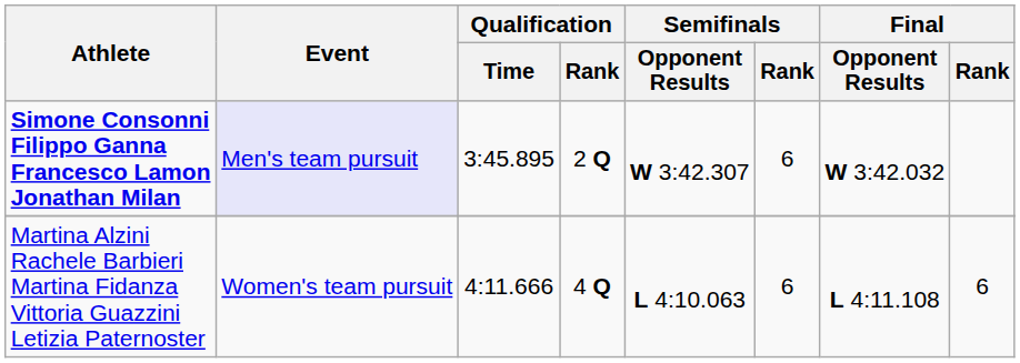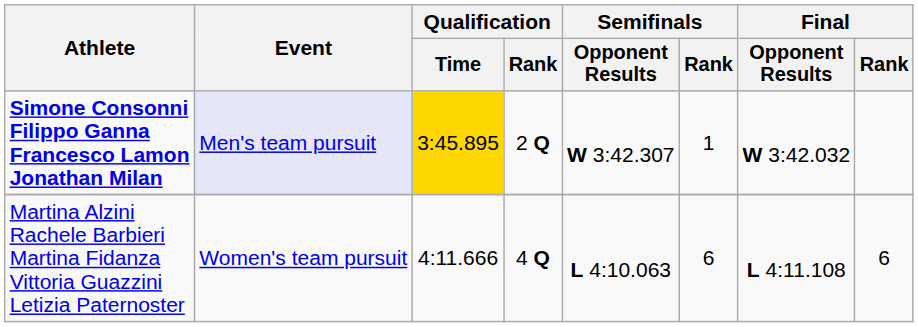 <table class="wikitable" style="font-size:90%">
 <tr>
 <th rowspan=2>Athlete</th>
 <th rowspan=2>Event</th>
 <th colspan=2>Qualification</th>
 <th colspan=2>Semifinals</th>
 <th colspan=2>Final</th>
 </tr>
 <tr style="font-size:95%">
 <th>Time</th>
 <th>Rank</th>
 <th>Opponent<br>Results</th>
 <th>Rank</th>
 <th>Opponent<br>Results</th>
 <th>Rank</th>
 </tr>
 <tr align=center>
 <td align=left><strong><a href='#'>Simone Consonni</a><br><a href='#'>Filippo Ganna</a><br><a href='#'>Francesco Lamon</a><br><a href='#'>Jonathan Milan</a></strong></td>
 <td align=left style="background: lavender;"><a href='#'>Men's team pursuit</a></td>
-<td>3:45.895</td>
+<td style="background: gold;">3:45.895</td>
 <td>2 <strong>Q</strong></td>
 <td><br><strong>W</strong> 3:42.307 </td>
-<td>6</td>
+<td>1</td>
 <td><br><strong>W</strong> 3:42.032 </td>
 <td></td>
 </tr>
 <tr align=center>
 </tr>
 <tr align=center>
 <td align=left><a href='#'>Martina Alzini</a><br><a href='#'>Rachele Barbieri</a><br><a href='#'>Martina Fidanza</a><br><a href='#'>Vittoria Guazzini</a><br><a href='#'>Letizia Paternoster</a></td>
 <td align=left><a href='#'>Women's team pursuit</a></td>
 <td>4:11.666</td>
 <td>4 <strong>Q</strong></td>
 <td><br><strong>L</strong> 4:10.063</td>
 <td>6</td>
 <td><br><strong>L</strong> 4:11.108</td>
 <td>6</td>
 </tr>
 </table>
